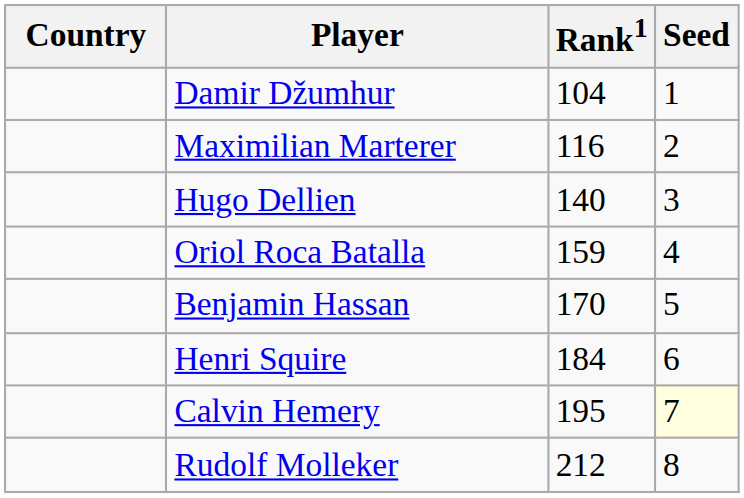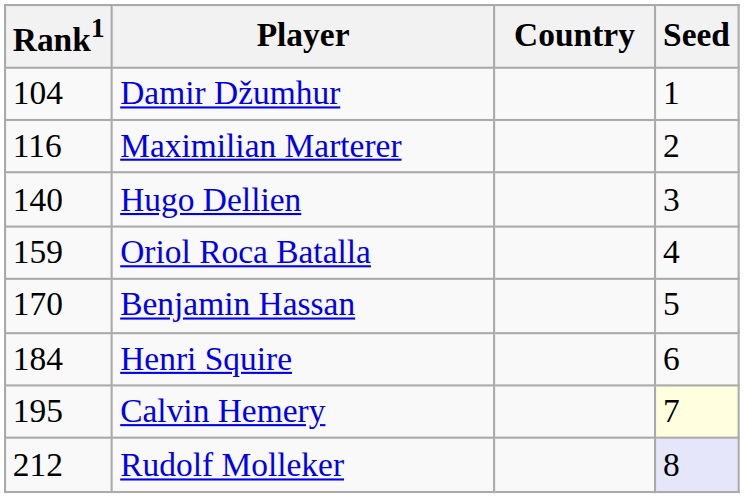 <table class="sortable wikitable">
 <tr>
+<th>Rank<sup>1</sup></th>
+<th width="175">Player</th>
 <th width="70">Country</th>
-<th width="175">Player</th>
-<th>Rank<sup>1</sup></th>
 <th>Seed</th>
 </tr>
 <tr>
+<td>104</td>
+<td><a href='#'>Damir Džumhur</a></td>
 <td></td>
-<td><a href='#'>Damir Džumhur</a></td>
-<td>104</td>
 <td>1</td>
 </tr>
 <tr>
+<td>116</td>
+<td><a href='#'>Maximilian Marterer</a></td>
 <td></td>
-<td><a href='#'>Maximilian Marterer</a></td>
-<td>116</td>
 <td>2</td>
 </tr>
 <tr>
+<td>140</td>
+<td><a href='#'>Hugo Dellien</a></td>
 <td></td>
-<td><a href='#'>Hugo Dellien</a></td>
-<td>140</td>
 <td>3</td>
 </tr>
 <tr>
+<td>159</td>
+<td><a href='#'>Oriol Roca Batalla</a></td>
 <td></td>
-<td><a href='#'>Oriol Roca Batalla</a></td>
-<td>159</td>
 <td>4</td>
 </tr>
 <tr>
+<td>170</td>
+<td><a href='#'>Benjamin Hassan</a></td>
 <td></td>
-<td><a href='#'>Benjamin Hassan</a></td>
-<td>170</td>
 <td>5</td>
 </tr>
 <tr>
+<td>184</td>
+<td><a href='#'>Henri Squire</a></td>
 <td></td>
-<td><a href='#'>Henri Squire</a></td>
-<td>184</td>
 <td>6</td>
 </tr>
 <tr>
+<td>195</td>
+<td><a href='#'>Calvin Hemery</a></td>
 <td></td>
-<td><a href='#'>Calvin Hemery</a></td>
-<td>195</td>
 <td style="background: lightyellow;">7</td>
 </tr>
 <tr>
+<td>212</td>
+<td><a href='#'>Rudolf Molleker</a></td>
 <td></td>
-<td><a href='#'>Rudolf Molleker</a></td>
-<td>212</td>
-<td>8</td>
+<td style="background: lavender;">8</td>
 </tr>
 </table>
